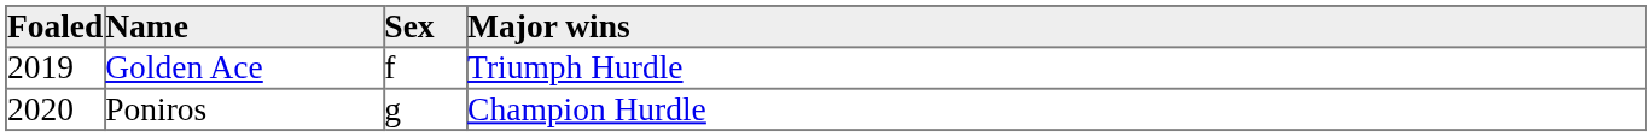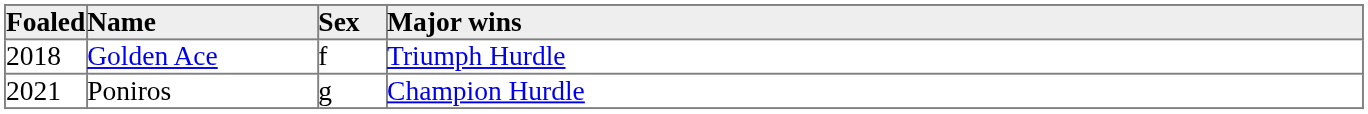 <table border="1" cellpadding="0" style="border-collapse: collapse; font-size:90%">
 <tr bgcolor="#eeeeee">
 <td width="35px"><strong>Foaled</strong></td>
 <td width="120px"><strong>Name</strong></td>
 <td width="35px"><strong>Sex</strong></td>
 <td width="510px"><strong>Major wins</strong></td>
 </tr>
 <tr>
-<td>2019</td>
+<td>2018</td>
 <td><a href='#'>Golden Ace</a></td>
 <td>f</td>
 <td><a href='#'>Triumph Hurdle</a></td>
 </tr>
 <tr>
-<td>2020</td>
+<td>2021</td>
 <td>Poniros</td>
 <td>g</td>
 <td><a href='#'>Champion Hurdle</a></td>
 </tr>
 </table>
